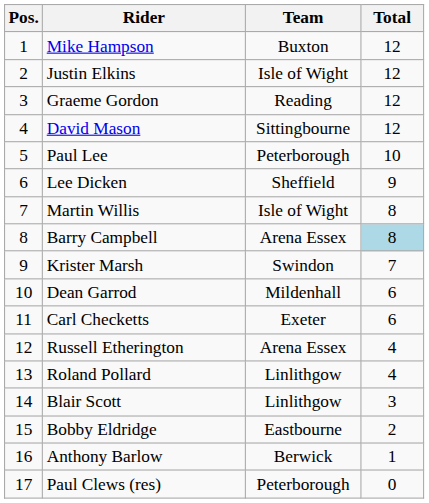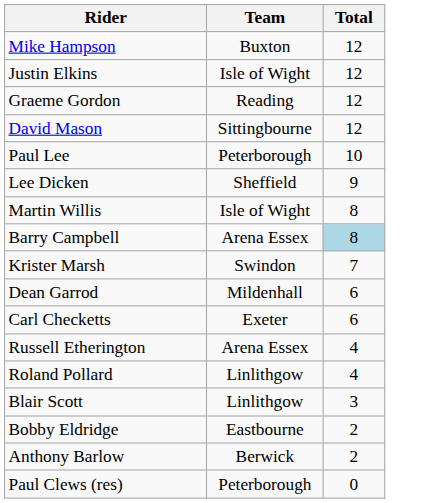 <table class=wikitable>
 <tr>
-<th width=25px>Pos.</th>
 <th width=180px>Rider</th>
 <th width=100px>Team</th>
 <th width=50px>Total</th>
 </tr>
 <tr align=center >
-<td>1</td>
 <td align=left><a href='#'>Mike Hampson</a></td>
 <td>Buxton</td>
 <td>12</td>
 </tr>
 <tr align=center>
-<td>2</td>
 <td align=left>Justin Elkins</td>
 <td>Isle of Wight</td>
 <td>12</td>
 </tr>
 <tr align=center>
-<td>3</td>
 <td align=left>Graeme Gordon</td>
 <td>Reading</td>
 <td>12</td>
 </tr>
 <tr align=center>
-<td>4</td>
 <td align=left><a href='#'>David Mason</a></td>
 <td>Sittingbourne</td>
 <td>12</td>
 </tr>
 <tr align=center>
-<td>5</td>
 <td align=left>Paul Lee</td>
 <td>Peterborough</td>
 <td>10</td>
 </tr>
 <tr align=center>
-<td>6</td>
 <td align=left>Lee Dicken</td>
 <td>Sheffield</td>
 <td>9</td>
 </tr>
 <tr align=center>
-<td>7</td>
 <td align=left>Martin Willis</td>
 <td>Isle of Wight</td>
 <td>8</td>
 </tr>
 <tr align=center>
-<td>8</td>
 <td align=left>Barry Campbell</td>
 <td>Arena Essex</td>
 <td style="background: lightblue;">8</td>
 </tr>
 <tr align=center>
-<td>9</td>
 <td align=left>Krister Marsh</td>
 <td>Swindon</td>
 <td>7</td>
 </tr>
 <tr align=center>
-<td>10</td>
 <td align=left>Dean Garrod</td>
 <td>Mildenhall</td>
 <td>6</td>
 </tr>
 <tr align=center>
-<td>11</td>
 <td align=left>Carl Checketts</td>
 <td>Exeter</td>
 <td>6</td>
 </tr>
 <tr align=center>
-<td>12</td>
 <td align=left>Russell Etherington</td>
 <td>Arena Essex</td>
 <td>4</td>
 </tr>
 <tr align=center>
-<td>13</td>
 <td align=left>Roland Pollard</td>
 <td>Linlithgow</td>
 <td>4</td>
 </tr>
 <tr align=center>
-<td>14</td>
 <td align=left>Blair Scott</td>
 <td>Linlithgow</td>
 <td>3</td>
 </tr>
 <tr align=center>
-<td>15</td>
 <td align=left>Bobby Eldridge</td>
 <td>Eastbourne</td>
 <td>2</td>
 </tr>
 <tr align=center>
-<td>16</td>
 <td align=left>Anthony Barlow</td>
 <td>Berwick</td>
-<td>1</td>
+<td>2</td>
 </tr>
 <tr align=center>
-<td>17</td>
 <td align=left>Paul Clews (res)</td>
 <td>Peterborough</td>
 <td>0</td>
 </tr>
 </table>
